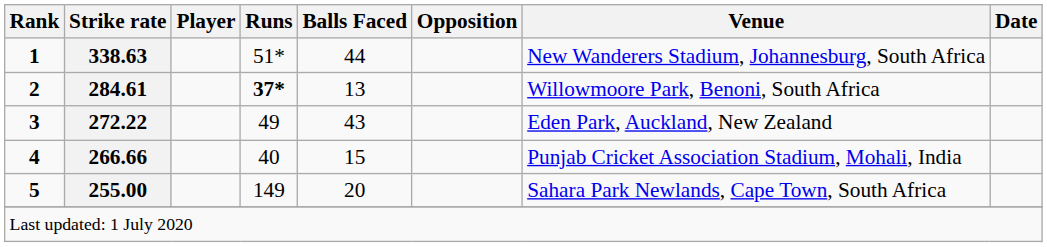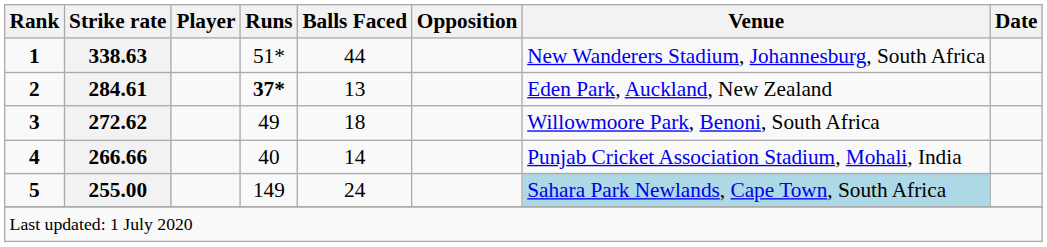 <table class="wikitable plainrowheaders sortable">
 <tr>
 <th scope=col>Rank</th>
 <th scope=col>Strike rate</th>
 <th scope=col>Player</th>
 <th scope=col>Runs</th>
 <th scope=col>Balls Faced</th>
 <th scope=col>Opposition</th>
 <th scope=col>Venue</th>
 <th scope=col>Date</th>
 </tr>
 <tr>
 <td align=center><strong>1</strong></td>
 <th scope=row style="text-align:center;">338.63</th>
 <td></td>
 <td align=center>51*</td>
 <td align=center>44</td>
 <td></td>
 <td><a href='#'>New Wanderers Stadium</a>, <a href='#'>Johannesburg</a>, South Africa</td>
 <td></td>
 </tr>
 <tr>
 <td align=center><strong>2</strong></td>
 <th scope=row style="text-align:center;">284.61</th>
 <td></td>
 <td align=center><strong>37*</strong></td>
 <td align=center>13</td>
 <td></td>
-<td><a href='#'>Willowmoore Park</a>, <a href='#'>Benoni</a>, South Africa</td>
+<td><a href='#'>Eden Park</a>, <a href='#'>Auckland</a>, New Zealand</td>
 <td></td>
 </tr>
 <tr>
 <td align=center><strong>3</strong></td>
-<th scope=row style="text-align:center;">272.22</th>
+<th scope=row style="text-align:center;">272.62</th>
 <td></td>
 <td align=center>49</td>
-<td align=center>43</td>
+<td align=center>18</td>
 <td></td>
-<td><a href='#'>Eden Park</a>, <a href='#'>Auckland</a>, New Zealand</td>
+<td><a href='#'>Willowmoore Park</a>, <a href='#'>Benoni</a>, South Africa</td>
 <td> </td>
 </tr>
 <tr>
 <td align=center><strong>4</strong></td>
 <th scope=row style="text-align:center;">266.66</th>
 <td></td>
 <td align=center>40</td>
-<td align=center>15</td>
+<td align=center>14</td>
 <td></td>
 <td><a href='#'>Punjab Cricket Association Stadium</a>, <a href='#'>Mohali</a>, India</td>
 <td> </td>
 </tr>
 <tr>
 <td align=center><strong>5</strong></td>
 <th scope=row style="text-align:center;">255.00</th>
 <td></td>
 <td align=center>149</td>
-<td align=center>20</td>
+<td align=center>24</td>
 <td></td>
-<td><a href='#'>Sahara Park Newlands</a>, <a href='#'>Cape Town</a>, South Africa</td>
+<td style="background: lightblue;"><a href='#'>Sahara Park Newlands</a>, <a href='#'>Cape Town</a>, South Africa</td>
 <td></td>
 </tr>
 <tr>
 </tr>
 <tr class=sortbottom>
 <td colspan=8><small>Last updated: 1 July 2020</small></td>
 </tr>
 </table>
